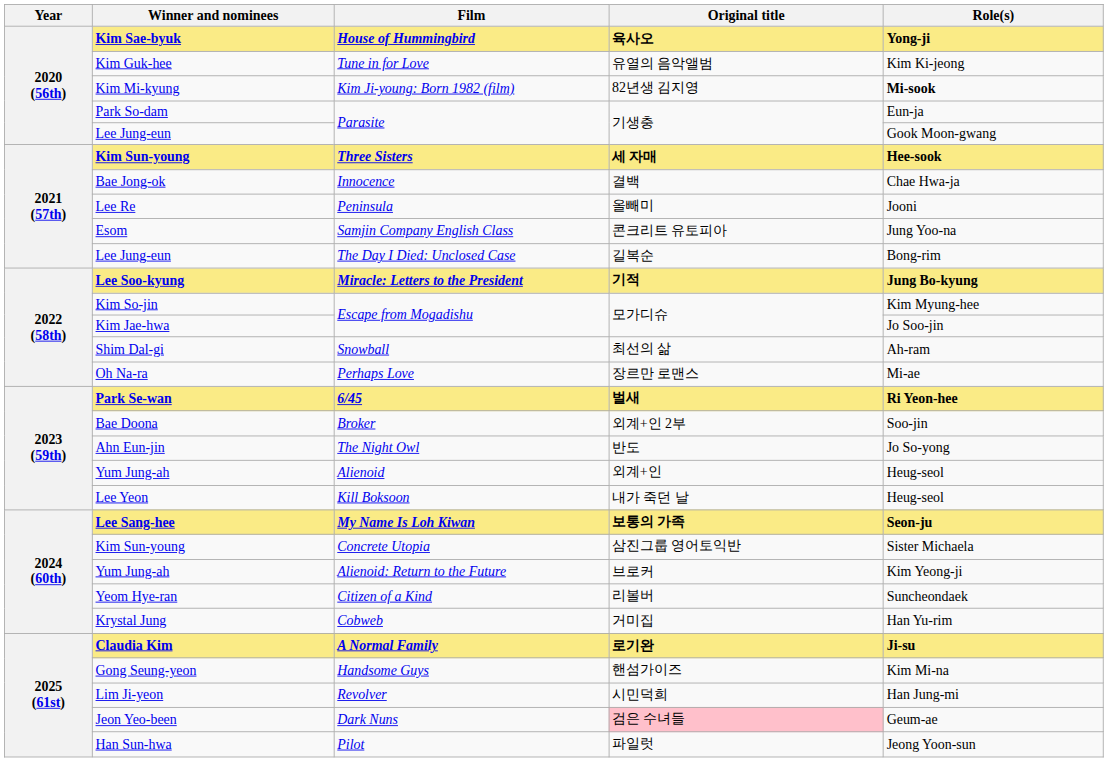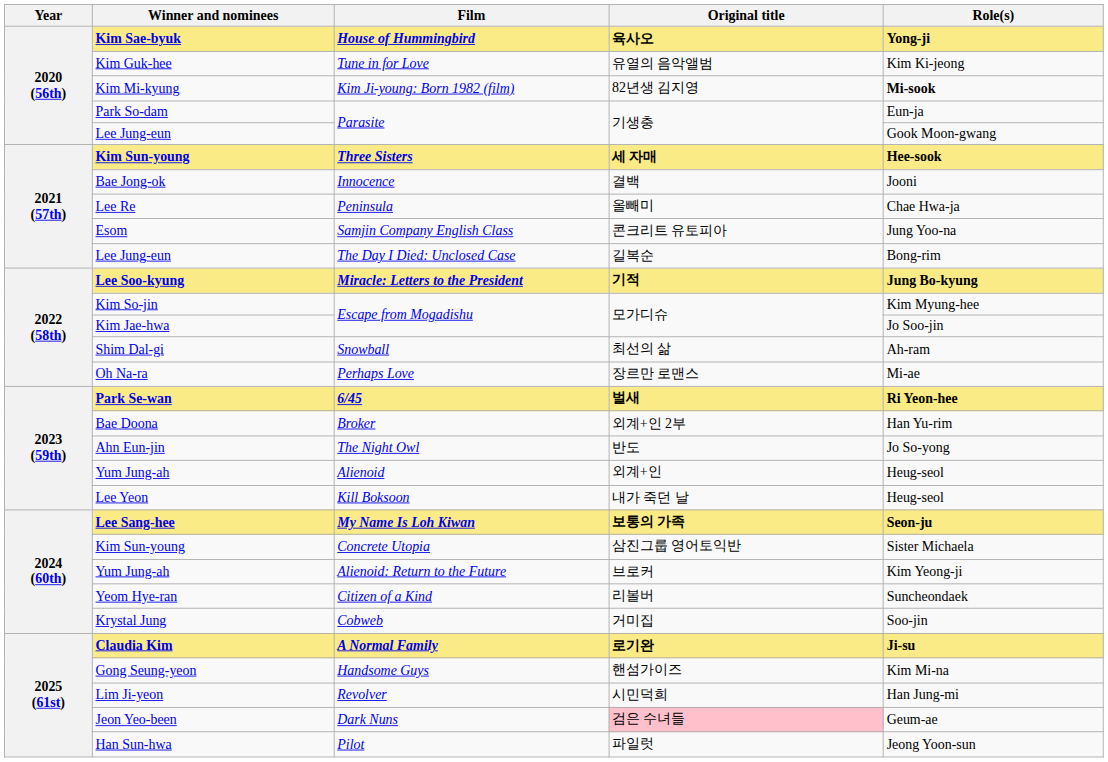 <table class="wikitable" style="width:100%;" cellpadding="6">
 <tr>
 <th style="width:8%;">Year</th>
 <th style="width:22%;">Winner and nominees</th>
 <th style="width:25%;">Film</th>
 <th style="width:25%;">Original title</th>
 <th style="width:20%;">Role(s)</th>
 </tr>
 <tr>
 <th rowspan="5">2020<br>(<a href='#'>56th</a>)</th>
 <td style="background:#FAEB86;"><strong><a href='#'>Kim Sae-byuk</a> </strong></td>
 <td style="background:#FAEB86;"><strong><em><a href='#'>House of Hummingbird</a></em></strong></td>
 <td style="background:#FAEB86;"><strong> 육사오</strong></td>
 <td style="background:#FAEB86;"><strong>Yong-ji</strong></td>
 </tr>
 <tr>
 <td><a href='#'>Kim Guk-hee</a></td>
 <td><em><a href='#'>Tune in for Love</a></em></td>
 <td>유열의 음악앨범</td>
 <td>Kim Ki-jeong</td>
 </tr>
 <tr>
 <td><a href='#'>Kim Mi-kyung</a></td>
 <td><em><a href='#'>Kim Ji-young: Born 1982 (film)</a></em></td>
 <td>82년생 김지영</td>
 <td><strong>Mi-sook</strong></td>
 </tr>
 <tr>
 <td><a href='#'>Park So-dam</a></td>
 <td rowspan="2"><em><a href='#'>Parasite</a></em></td>
 <td rowspan="2">기생충</td>
 <td>Eun-ja</td>
 </tr>
 <tr>
 <td><a href='#'>Lee Jung-eun</a></td>
 <td>Gook Moon-gwang</td>
 </tr>
 <tr>
 <th rowspan="5">2021<br>(<a href='#'>57th</a>)</th>
 <td style="background:#FAEB86;"><strong><a href='#'>Kim Sun-young</a>  </strong></td>
 <td style="background:#FAEB86;"><strong><em><a href='#'>Three Sisters</a></em></strong></td>
 <td style="background:#FAEB86;"><strong>세 자매</strong></td>
 <td style="background:#FAEB86;"><strong>Hee-sook</strong></td>
 </tr>
 <tr>
 <td><a href='#'>Bae Jong-ok</a></td>
 <td><em><a href='#'>Innocence</a></em></td>
 <td>결백</td>
-<td>Chae Hwa-ja</td>
+<td>Jooni</td>
 </tr>
 <tr>
 <td><a href='#'>Lee Re</a></td>
 <td><em><a href='#'>Peninsula</a></em></td>
 <td>올빼미</td>
-<td>Jooni</td>
+<td>Chae Hwa-ja</td>
 </tr>
 <tr>
 <td><a href='#'>Esom</a></td>
 <td><em><a href='#'>Samjin Company English Class</a></em></td>
 <td>콘크리트 유토피아</td>
 <td>Jung Yoo-na</td>
 </tr>
 <tr>
 <td><a href='#'>Lee Jung-eun</a></td>
 <td><em><a href='#'>The Day I Died: Unclosed Case</a></em></td>
 <td>길복순</td>
 <td>Bong-rim</td>
 </tr>
 <tr>
 <th rowspan="5">2022<br>(<a href='#'>58th</a>)</th>
 <td style="background:#FAEB86;"><strong><a href='#'>Lee Soo-kyung</a> </strong></td>
 <td style="background:#FAEB86;"><strong><em><a href='#'>Miracle: Letters to the President</a></em></strong></td>
 <td style="background:#FAEB86;"><strong> 기적</strong></td>
 <td style="background:#FAEB86;"><strong> Jung Bo-kyung</strong></td>
 </tr>
 <tr>
 <td><a href='#'>Kim So-jin</a></td>
 <td rowspan="2"><em><a href='#'>Escape from Mogadishu</a></em></td>
 <td rowspan="2">모가디슈</td>
 <td>Kim Myung-hee</td>
 </tr>
 <tr>
 <td><a href='#'>Kim Jae-hwa</a></td>
 <td>Jo Soo-jin</td>
 </tr>
 <tr>
 <td><a href='#'>Shim Dal-gi</a></td>
 <td><em><a href='#'>Snowball</a></em></td>
 <td>최선의 삶</td>
 <td>Ah-ram</td>
 </tr>
 <tr>
 <td><a href='#'>Oh Na-ra</a></td>
 <td><em><a href='#'>Perhaps Love</a></em></td>
 <td>장르만 로맨스</td>
 <td>Mi-ae</td>
 </tr>
 <tr>
 <th rowspan="5">2023<br>(<a href='#'>59th</a>)</th>
 <td style="background:#FAEB86;"><strong><a href='#'>Park Se-wan</a> </strong></td>
 <td style="background:#FAEB86;"><strong><em><a href='#'>6/45</a></em></strong></td>
 <td style="background:#FAEB86;"><strong>벌새</strong></td>
 <td style="background:#FAEB86;"><strong> Ri Yeon-hee</strong></td>
 </tr>
 <tr>
 <td><a href='#'>Bae Doona</a></td>
 <td><em><a href='#'>Broker</a></em></td>
 <td>외계+인 2부</td>
-<td>Soo-jin</td>
+<td>Han Yu-rim</td>
 </tr>
 <tr>
 <td><a href='#'>Ahn Eun-jin</a></td>
 <td><em><a href='#'>The Night Owl</a></em></td>
 <td>반도</td>
 <td>Jo So-yong</td>
 </tr>
 <tr>
 <td><a href='#'>Yum Jung-ah</a></td>
 <td><em><a href='#'>Alienoid</a></em></td>
 <td>외계+인</td>
 <td>Heug-seol</td>
 </tr>
 <tr>
 <td><a href='#'>Lee Yeon</a></td>
 <td><em><a href='#'>Kill Boksoon</a></em></td>
 <td>내가 죽던 날</td>
 <td>Heug-seol</td>
 </tr>
 <tr>
 <th rowspan="5">2024<br>(<a href='#'>60th</a>)</th>
 <td style="background:#FAEB86;"><strong><a href='#'>Lee Sang-hee</a> </strong></td>
 <td style="background:#FAEB86;"><strong><em><a href='#'>My Name Is Loh Kiwan</a></em></strong></td>
 <td style="background:#FAEB86;"><strong>보통의 가족</strong></td>
 <td style="background:#FAEB86;"><strong>Seon-ju</strong></td>
 </tr>
 <tr>
 <td><a href='#'>Kim Sun-young</a></td>
 <td><em><a href='#'>Concrete Utopia</a></em></td>
 <td>삼진그룹 영어토익반</td>
 <td>Sister Michaela</td>
 </tr>
 <tr>
 <td><a href='#'>Yum Jung-ah</a></td>
 <td><em><a href='#'>Alienoid: Return to the Future</a></em></td>
 <td>브로커</td>
 <td>Kim Yeong-ji</td>
 </tr>
 <tr>
 <td><a href='#'>Yeom Hye-ran</a></td>
 <td><em><a href='#'>Citizen of a Kind</a></em></td>
 <td>리볼버</td>
 <td>Suncheondaek</td>
 </tr>
 <tr>
 <td><a href='#'>Krystal Jung</a></td>
 <td><em><a href='#'>Cobweb</a></em></td>
 <td>거미집</td>
-<td>Han Yu-rim</td>
+<td>Soo-jin</td>
 </tr>
 <tr>
 <th rowspan="5">2025<br>(<a href='#'>61st</a>)</th>
 <td style="background:#FAEB86;"><strong><a href='#'>Claudia Kim</a> </strong></td>
 <td style="background:#FAEB86;"><strong><em><a href='#'>A Normal Family</a></em></strong></td>
 <td style="background:#FAEB86;"><strong>로기완</strong></td>
 <td style="background:#FAEB86;"><strong>Ji-su</strong></td>
 </tr>
 <tr>
 <td><a href='#'>Gong Seung-yeon</a></td>
 <td><em><a href='#'>Handsome Guys</a></em></td>
 <td>핸섬가이즈</td>
 <td>Kim Mi-na</td>
 </tr>
 <tr>
 <td><a href='#'>Lim Ji-yeon</a></td>
 <td><em><a href='#'>Revolver</a></em></td>
 <td>시민덕희</td>
 <td>Han Jung-mi</td>
 </tr>
 <tr>
 <td><a href='#'>Jeon Yeo-been</a></td>
 <td><em><a href='#'>Dark Nuns</a></em></td>
 <td style="background: pink;">검은 수녀들</td>
 <td>Geum-ae</td>
 </tr>
 <tr>
 <td><a href='#'>Han Sun-hwa</a></td>
 <td><em><a href='#'>Pilot</a></em></td>
 <td>파일럿</td>
 <td>Jeong Yoon-sun</td>
 </tr>
 </table>
